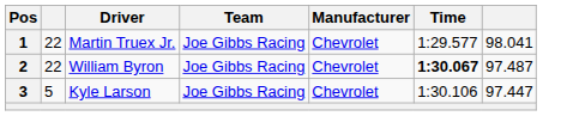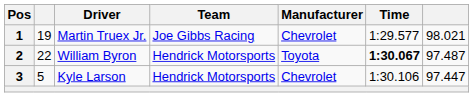 <table class="wikitable" style="font-size:95%">
 <tr>
 <th>Pos</th>
 <th></th>
 <th>Driver</th>
 <th>Team</th>
 <th>Manufacturer</th>
 <th>Time</th>
 <th></th>
 </tr>
 <tr>
 <th>1</th>
-<td>22</td>
+<td>19</td>
 <td><a href='#'>Martin Truex Jr.</a></td>
 <td><a href='#'>Joe Gibbs Racing</a></td>
 <td><a href='#'>Chevrolet</a></td>
 <td>1:29.577</td>
-<td>98.041</td>
+<td>98.021</td>
 </tr>
 <tr>
 <th>2</th>
 <td>22</td>
 <td><a href='#'>William Byron</a></td>
-<td><a href='#'>Joe Gibbs Racing</a></td>
-<td><a href='#'>Chevrolet</a></td>
+<td><a href='#'>Hendrick Motorsports</a></td>
+<td><a href='#'>Toyota</a></td>
 <td><strong>1:30.067</strong></td>
 <td>97.487</td>
 </tr>
 <tr>
 <th>3</th>
 <td>5</td>
 <td><a href='#'>Kyle Larson</a></td>
-<td><a href='#'>Joe Gibbs Racing</a></td>
+<td><a href='#'>Hendrick Motorsports</a></td>
 <td><a href='#'>Chevrolet</a></td>
 <td>1:30.106</td>
 <td>97.447</td>
 </tr>
 <tr>
 <th colspan="7"></th>
 </tr>
 </table>
